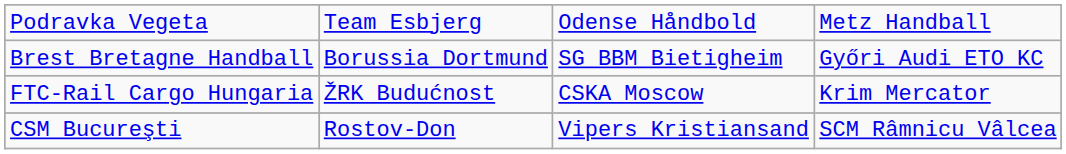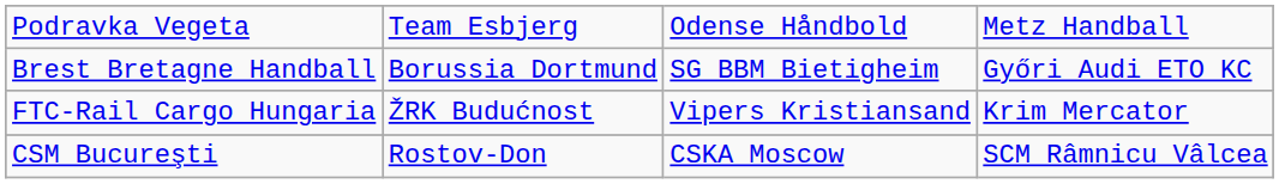 <table class="wikitable">
 <tr>
 <td> <a href='#'>Podravka Vegeta</a></td>
 <td> <a href='#'>Team Esbjerg</a></td>
 <td> <a href='#'>Odense Håndbold</a></td>
 <td> <a href='#'>Metz Handball</a></td>
 </tr>
 <tr>
 <td> <a href='#'>Brest Bretagne Handball</a></td>
 <td> <a href='#'>Borussia Dortmund</a></td>
 <td> <a href='#'>SG BBM Bietigheim</a></td>
 <td> <a href='#'>Győri Audi ETO KC</a></td>
 </tr>
 <tr>
 <td> <a href='#'>FTC-Rail Cargo Hungaria</a></td>
 <td> <a href='#'>ŽRK Budućnost</a></td>
-<td> <a href='#'>CSKA Moscow</a></td>
+<td> <a href='#'>Vipers Kristiansand</a></td>
 <td> <a href='#'>Krim Mercator</a></td>
 </tr>
 <tr>
 <td> <a href='#'>CSM Bucureşti</a></td>
 <td> <a href='#'>Rostov-Don</a></td>
-<td> <a href='#'>Vipers Kristiansand</a></td>
+<td> <a href='#'>CSKA Moscow</a></td>
 <td> <a href='#'>SCM Râmnicu Vâlcea</a></td>
 </tr>
 </table>
